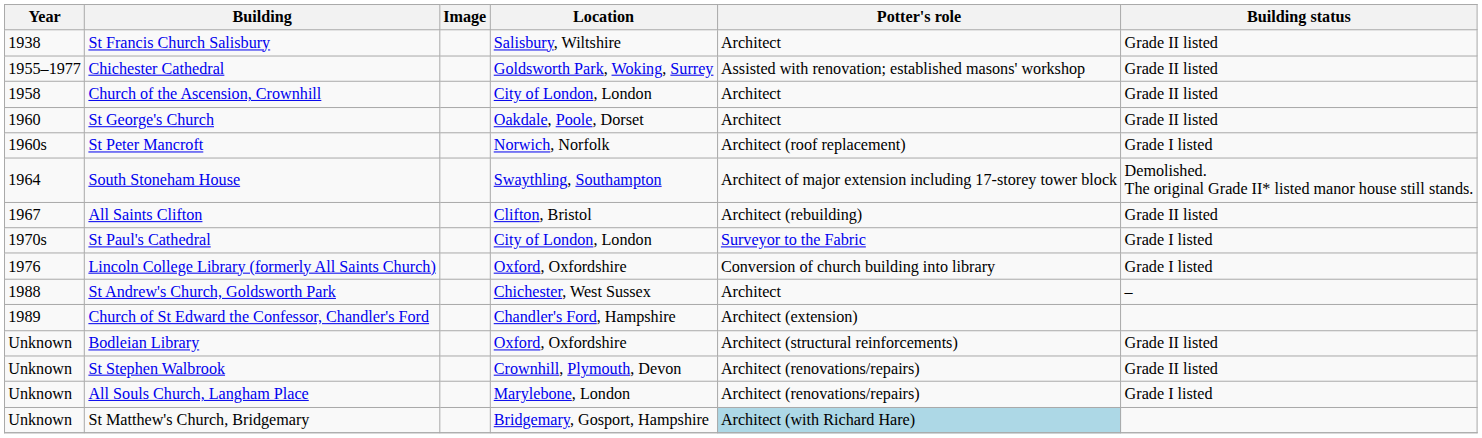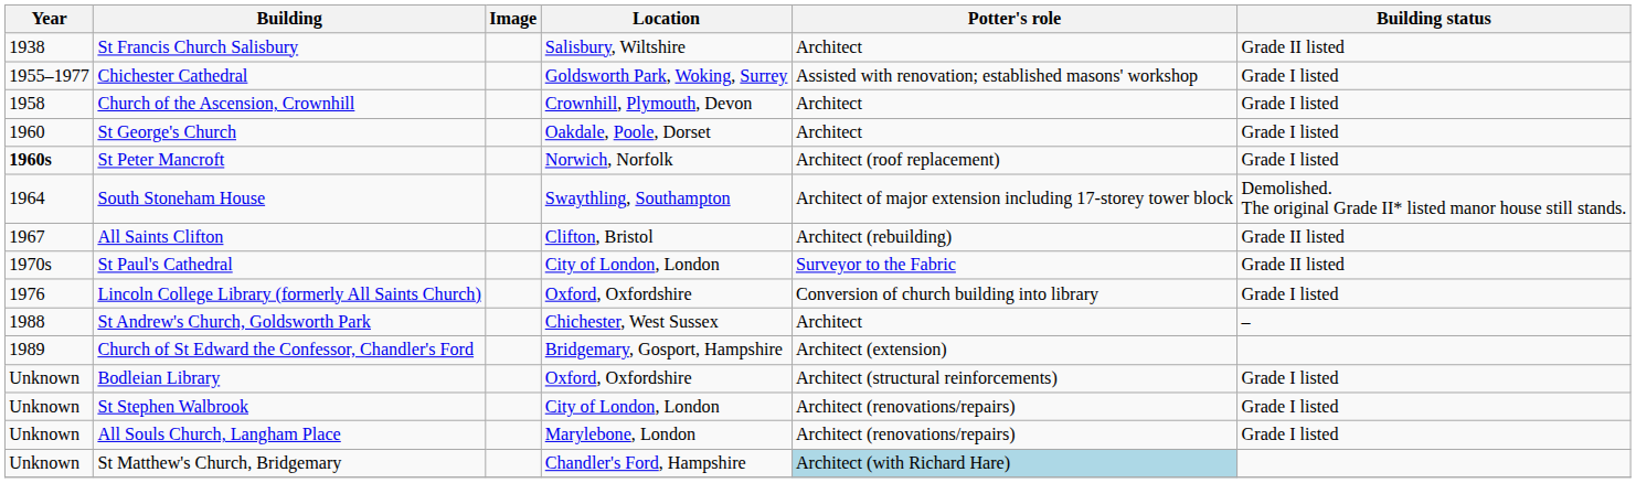 <table class="wikitable sortable">
 <tr>
 <th>Year</th>
 <th>Building</th>
 <th>Image</th>
 <th>Location</th>
 <th>Potter's role</th>
 <th>Building status</th>
 </tr>
 <tr>
 <td>1938</td>
 <td><a href='#'>St Francis Church Salisbury</a></td>
 <td></td>
 <td><a href='#'>Salisbury</a>, Wiltshire</td>
 <td>Architect</td>
 <td>Grade II listed</td>
 </tr>
 <tr>
 <td>1955–1977</td>
 <td><a href='#'>Chichester Cathedral</a></td>
 <td></td>
 <td><a href='#'>Goldsworth Park</a>, <a href='#'>Woking</a>, <a href='#'>Surrey</a></td>
 <td>Assisted with renovation; established masons' workshop</td>
-<td>Grade II listed</td>
+<td>Grade I listed</td>
 </tr>
 <tr>
 <td>1958</td>
 <td><a href='#'>Church of the Ascension, Crownhill</a></td>
 <td></td>
-<td><a href='#'>City of London</a>, London</td>
+<td><a href='#'>Crownhill</a>, <a href='#'>Plymouth</a>, Devon</td>
 <td>Architect</td>
-<td>Grade II listed</td>
+<td>Grade I listed</td>
 </tr>
 <tr>
 <td>1960</td>
 <td><a href='#'>St George's Church</a></td>
 <td></td>
 <td><a href='#'>Oakdale</a>, <a href='#'>Poole</a>, Dorset</td>
 <td>Architect</td>
-<td>Grade II listed</td>
+<td>Grade I listed</td>
 </tr>
 <tr>
-<td>1960s</td>
+<td><strong>1960s</strong></td>
 <td><a href='#'>St Peter Mancroft</a></td>
 <td></td>
 <td><a href='#'>Norwich</a>, Norfolk</td>
 <td>Architect (roof replacement)</td>
 <td>Grade I listed</td>
 </tr>
 <tr>
 <td>1964</td>
 <td><a href='#'>South Stoneham House</a></td>
 <td></td>
 <td><a href='#'>Swaythling</a>, <a href='#'>Southampton</a></td>
 <td>Architect of major extension including 17-storey tower block</td>
 <td>Demolished.<br>The original Grade II* listed manor house still stands.</td>
 </tr>
 <tr>
 <td>1967</td>
 <td><a href='#'>All Saints Clifton</a></td>
 <td></td>
 <td><a href='#'>Clifton</a>, Bristol</td>
 <td>Architect (rebuilding)</td>
 <td>Grade II listed</td>
 </tr>
 <tr>
 <td>1970s</td>
 <td><a href='#'>St Paul's Cathedral</a></td>
 <td></td>
 <td><a href='#'>City of London</a>, London</td>
 <td><a href='#'>Surveyor to the Fabric</a></td>
-<td>Grade I listed</td>
+<td>Grade II listed</td>
 </tr>
 <tr>
 <td>1976</td>
 <td><a href='#'>Lincoln College Library (formerly All Saints Church)</a></td>
 <td></td>
 <td><a href='#'>Oxford</a>, Oxfordshire</td>
 <td>Conversion of church building into library</td>
 <td>Grade I listed</td>
 </tr>
 <tr>
 <td>1988</td>
 <td><a href='#'>St Andrew's Church, Goldsworth Park</a></td>
 <td></td>
 <td><a href='#'>Chichester</a>, West Sussex</td>
 <td>Architect</td>
 <td>–</td>
 </tr>
 <tr>
 <td>1989</td>
 <td><a href='#'>Church of St Edward the Confessor, Chandler's Ford</a></td>
 <td></td>
-<td><a href='#'>Chandler's Ford</a>, Hampshire</td>
+<td><a href='#'>Bridgemary</a>, Gosport, Hampshire</td>
 <td>Architect (extension)</td>
 <td></td>
 </tr>
 <tr>
 <td>Unknown</td>
 <td><a href='#'>Bodleian Library</a></td>
 <td></td>
 <td><a href='#'>Oxford</a>, Oxfordshire</td>
 <td>Architect (structural reinforcements)</td>
-<td>Grade II listed</td>
+<td>Grade I listed</td>
 </tr>
 <tr>
 <td>Unknown</td>
 <td><a href='#'>St Stephen Walbrook</a></td>
 <td></td>
-<td><a href='#'>Crownhill</a>, <a href='#'>Plymouth</a>, Devon</td>
+<td><a href='#'>City of London</a>, London</td>
 <td>Architect (renovations/repairs)</td>
-<td>Grade II listed</td>
+<td>Grade I listed</td>
 </tr>
 <tr>
 <td>Unknown</td>
 <td><a href='#'>All Souls Church, Langham Place</a></td>
 <td></td>
 <td><a href='#'>Marylebone</a>, London</td>
 <td>Architect (renovations/repairs)</td>
 <td>Grade I listed</td>
 </tr>
 <tr>
 <td>Unknown</td>
 <td>St Matthew's Church, Bridgemary</td>
 <td></td>
-<td><a href='#'>Bridgemary</a>, Gosport, Hampshire</td>
+<td><a href='#'>Chandler's Ford</a>, Hampshire</td>
 <td style="background: lightblue;">Architect (with Richard Hare)</td>
 <td></td>
 </tr>
 <tr>
 </tr>
 </table>
